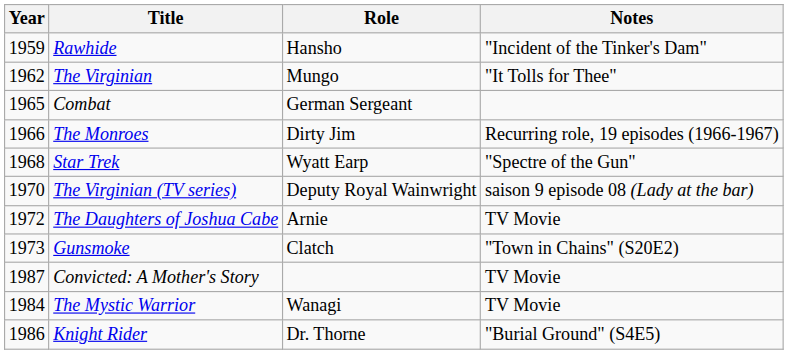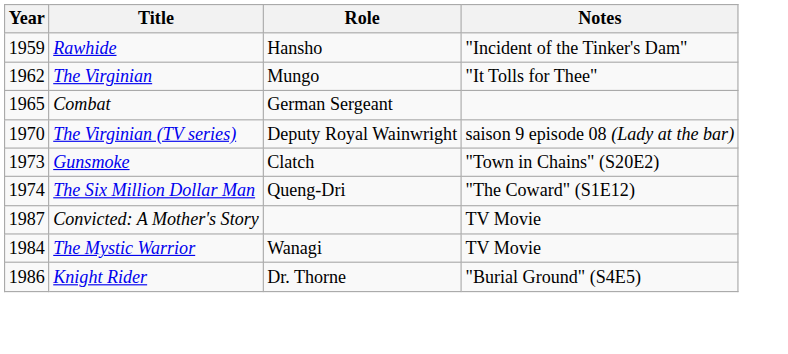 <table class="wikitable sortable">
 <tr>
 <th>Year</th>
 <th>Title</th>
 <th>Role</th>
 <th>Notes</th>
 </tr>
 <tr>
 <td>1959</td>
 <td><em><a href='#'>Rawhide</a></em></td>
 <td>Hansho</td>
 <td>"Incident of the Tinker's Dam"</td>
 </tr>
 <tr>
 <td>1962</td>
 <td><em><a href='#'>The Virginian</a></em></td>
 <td>Mungo</td>
 <td>"It Tolls for Thee"</td>
 </tr>
 <tr>
 <td>1965</td>
 <td><em>Combat</em></td>
 <td>German Sergeant</td>
 <td></td>
 </tr>
 <tr>
-<td>1966</td>
-<td><em><a href='#'>The Monroes</a></em></td>
-<td>Dirty Jim</td>
-<td>Recurring role, 19 episodes (1966-1967)</td>
-</tr>
-<tr>
-<td>1968</td>
-<td><em><a href='#'>Star Trek</a></em></td>
-<td>Wyatt Earp</td>
-<td>"Spectre of the Gun"</td>
-</tr>
-<tr>
 <td>1970</td>
 <td><em><a href='#'>The Virginian (TV series)</a></em></td>
 <td>Deputy Royal Wainwright</td>
 <td>saison 9 episode 08 <em>(Lady at the bar)</em></td>
 </tr>
 <tr>
-<td>1972</td>
-<td><em><a href='#'>The Daughters of Joshua Cabe</a></em></td>
-<td>Arnie</td>
-<td>TV Movie</td>
-</tr>
-<tr>
 <td>1973</td>
 <td><em><a href='#'>Gunsmoke</a></em></td>
 <td>Clatch</td>
 <td>"Town in Chains" (S20E2)</td>
+</tr>
+<tr>
+<td>1974</td>
+<td><em><a href='#'>The Six Million Dollar Man</a></em></td>
+<td>Queng-Dri</td>
+<td>"The Coward" (S1E12)</td>
 </tr>
 <tr>
 <td>1987</td>
 <td><em>Convicted: A Mother's Story</em></td>
 <td></td>
 <td>TV Movie</td>
 </tr>
 <tr>
 <td>1984</td>
 <td><em><a href='#'>The Mystic Warrior</a></em></td>
 <td>Wanagi</td>
 <td>TV Movie</td>
 </tr>
 <tr>
 <td>1986</td>
 <td><em><a href='#'>Knight Rider</a></em></td>
 <td>Dr. Thorne</td>
 <td>"Burial Ground" (S4E5)</td>
 </tr>
 </table>
